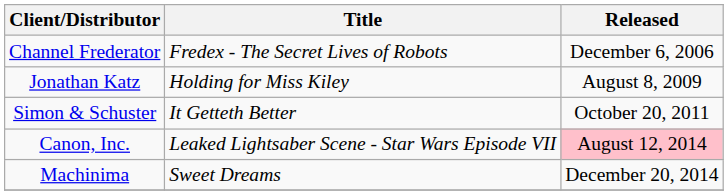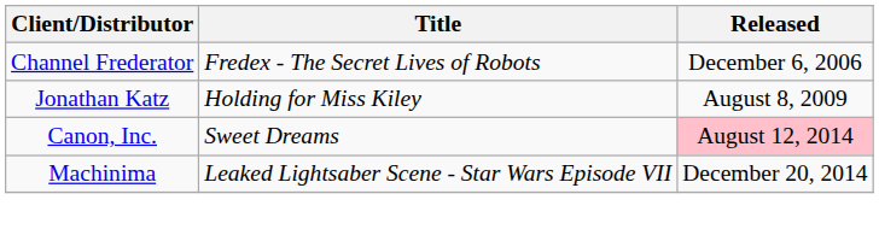 <table class="wikitable">
 <tr>
 <th>Client/Distributor</th>
 <th>Title</th>
 <th>Released</th>
 </tr>
 <tr>
 <td align="center"><a href='#'>Channel Frederator</a></td>
 <td><em>Fredex - The Secret Lives of Robots</em></td>
 <td align="center">December 6, 2006</td>
 </tr>
 <tr>
 <td align="center"><a href='#'>Jonathan Katz</a></td>
 <td><em>Holding for Miss Kiley</em></td>
 <td align="center">August 8, 2009</td>
 </tr>
 <tr>
-<td align="center"><a href='#'>Simon & Schuster</a></td>
-<td><em>It Getteth Better</em></td>
-<td align="center">October 20, 2011</td>
-</tr>
-<tr>
 <td align="center"><a href='#'>Canon, Inc.</a></td>
-<td><em>Leaked Lightsaber Scene - Star Wars Episode VII</em></td>
+<td><em>Sweet Dreams</em></td>
 <td align="center" style="background: pink;">August 12, 2014</td>
 </tr>
 <tr>
 <td align="center"><a href='#'>Machinima</a></td>
-<td><em>Sweet Dreams</em></td>
+<td><em>Leaked Lightsaber Scene - Star Wars Episode VII</em></td>
 <td align="center">December 20, 2014</td>
 </tr>
 <tr>
 </tr>
 </table>
